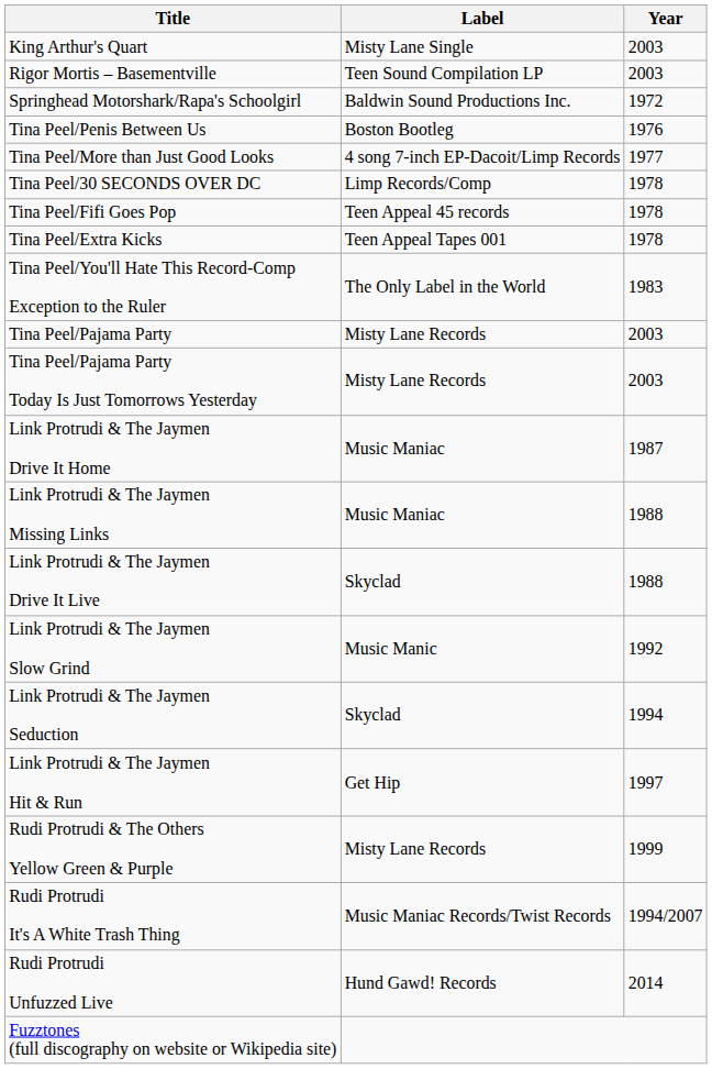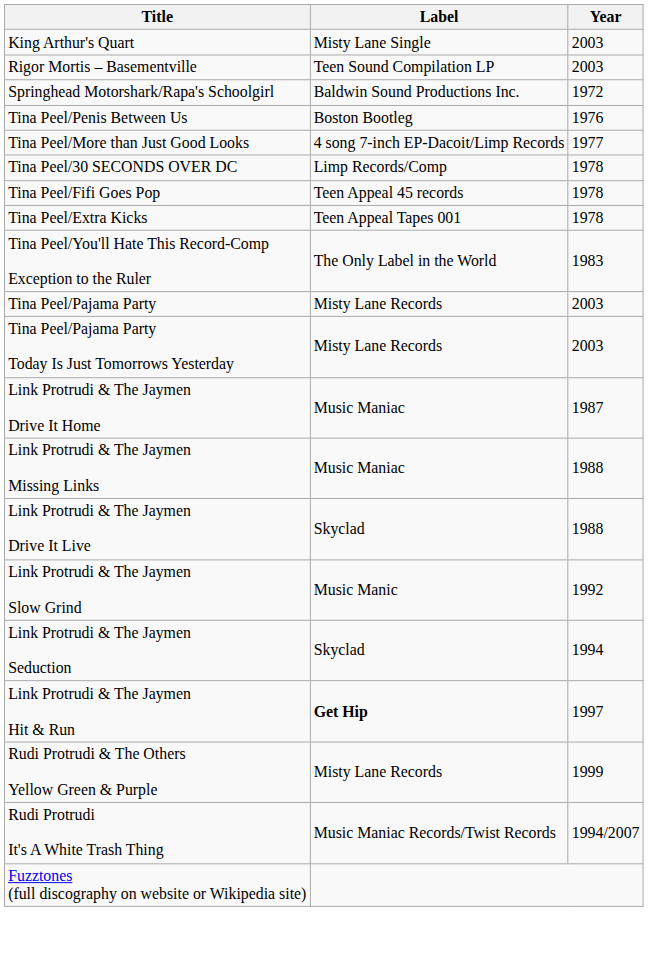 <table class="wikitable">
 <tr>
 <th>Title</th>
 <th>Label</th>
 <th>Year</th>
 </tr>
 <tr>
 <td>King Arthur's Quart</td>
 <td>Misty Lane Single</td>
 <td>2003</td>
 </tr>
 <tr>
 <td>Rigor Mortis – Basementville</td>
 <td>Teen Sound Compilation LP</td>
 <td>2003</td>
 </tr>
 <tr>
 <td>Springhead Motorshark/Rapa's Schoolgirl</td>
 <td>Baldwin Sound Productions Inc.</td>
 <td>1972</td>
 </tr>
 <tr>
 <td>Tina Peel/Penis Between Us</td>
 <td>Boston Bootleg</td>
 <td>1976</td>
 </tr>
 <tr>
 <td>Tina Peel/More than Just Good Looks</td>
 <td>4 song 7-inch EP-Dacoit/Limp Records</td>
 <td>1977</td>
 </tr>
 <tr>
 <td>Tina Peel/30 SECONDS OVER DC</td>
 <td>Limp Records/Comp</td>
 <td>1978</td>
 </tr>
 <tr>
 <td>Tina Peel/Fifi Goes Pop</td>
 <td>Teen Appeal 45 records</td>
 <td>1978</td>
 </tr>
 <tr>
 <td>Tina Peel/Extra Kicks</td>
 <td>Teen Appeal Tapes 001</td>
 <td>1978</td>
 </tr>
 <tr>
 <td>Tina Peel/You'll Hate This Record-Comp<br><br>Exception to the Ruler</td>
 <td>The Only Label in the World</td>
 <td>1983</td>
 </tr>
 <tr>
 <td>Tina Peel/Pajama Party</td>
 <td>Misty Lane Records</td>
 <td>2003</td>
 </tr>
 <tr>
 <td>Tina Peel/Pajama Party<br><br>Today Is Just Tomorrows Yesterday</td>
 <td>Misty Lane Records</td>
 <td>2003</td>
 </tr>
 <tr>
 <td>Link Protrudi & The Jaymen<br><br>Drive It Home</td>
 <td>Music Maniac</td>
 <td>1987</td>
 </tr>
 <tr>
 <td>Link Protrudi & The Jaymen<br><br>Missing Links</td>
 <td>Music Maniac</td>
 <td>1988</td>
 </tr>
 <tr>
 <td>Link Protrudi & The Jaymen<br><br>Drive It Live</td>
 <td>Skyclad</td>
 <td>1988</td>
 </tr>
 <tr>
 <td>Link Protrudi & The Jaymen<br><br>Slow Grind</td>
 <td>Music Manic</td>
 <td>1992</td>
 </tr>
 <tr>
 <td>Link Protrudi & The Jaymen<br><br>Seduction</td>
 <td>Skyclad</td>
 <td>1994</td>
 </tr>
 <tr>
 <td>Link Protrudi & The Jaymen<br><br>Hit & Run</td>
-<td>Get Hip</td>
+<td><strong>Get Hip</strong></td>
 <td>1997</td>
 </tr>
 <tr>
 <td>Rudi Protrudi & The Others<br><br>Yellow Green & Purple</td>
 <td>Misty Lane Records</td>
 <td>1999</td>
 </tr>
 <tr>
 <td>Rudi Protrudi <br><br>It's A White Trash Thing</td>
 <td>Music Maniac Records/Twist Records</td>
 <td>1994/2007</td>
 </tr>
 <tr>
-<td>Rudi Protrudi <br><br>Unfuzzed Live</td>
-<td>Hund Gawd! Records</td>
-<td>2014</td>
-</tr>
-<tr>
 <td><a href='#'>Fuzztones</a> <br>(full discography on website or Wikipedia site)</td>
 </tr>
 </table>
